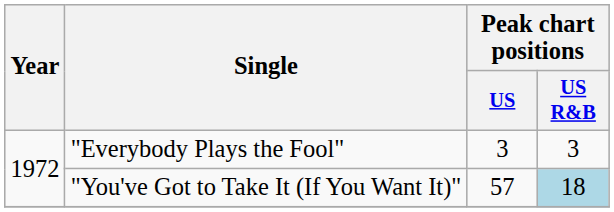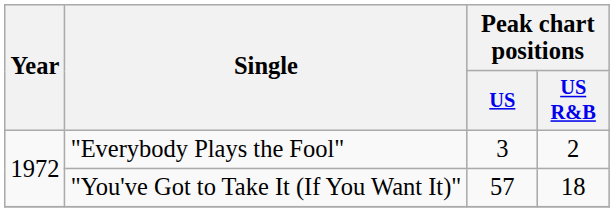 <table class="wikitable" style="text-align:center;">
 <tr>
 <th rowspan="2">Year</th>
 <th rowspan="2">Single</th>
 <th colspan="3">Peak chart positions</th>
 </tr>
 <tr style="font-size:smaller;">
 <th width="40"><a href='#'>US</a><br></th>
 <th width="40"><a href='#'>US<br>R&B</a><br></th>
 </tr>
 <tr>
 <td rowspan="2">1972</td>
 <td align="left">"Everybody Plays the Fool"</td>
 <td>3</td>
-<td>3</td>
+<td>2</td>
 </tr>
 <tr>
 <td align="left">"You've Got to Take It (If You Want It)"</td>
 <td>57</td>
-<td style="background: lightblue;">18</td>
+<td>18</td>
 </tr>
 <tr>
 </tr>
 </table>
